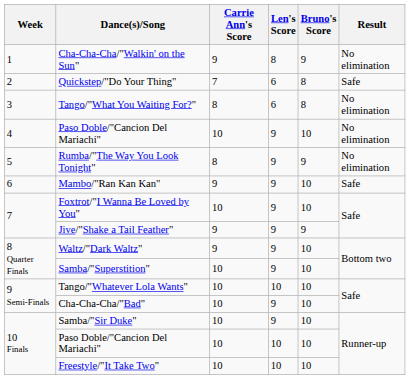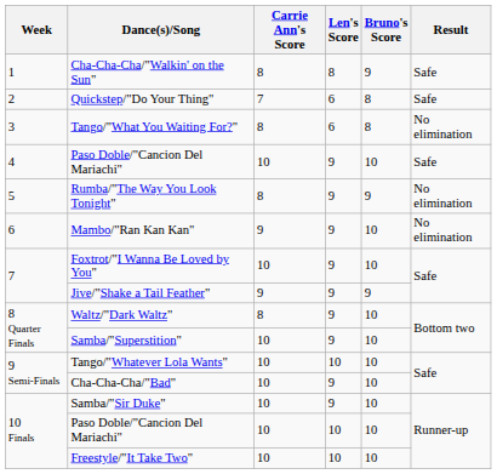 <table class="wikitable">
 <tr>
 <th>Week</th>
 <th>Dance(s)/Song</th>
 <th><a href='#'>Carrie Ann</a>'s<br>Score</th>
 <th><a href='#'>Len</a>'s<br>Score</th>
 <th><a href='#'>Bruno</a>'s<br>Score</th>
 <th>Result</th>
 </tr>
 <tr>
 <td>1</td>
 <td><a href='#'>Cha-Cha-Cha</a>/"<a href='#'>Walkin' on the Sun</a>"</td>
-<td>9</td>
+<td>8</td>
 <td>8</td>
 <td>9</td>
-<td>No elimination</td>
+<td>Safe</td>
 </tr>
 <tr>
 <td>2</td>
 <td><a href='#'>Quickstep</a>/"Do Your Thing"</td>
 <td>7</td>
 <td>6</td>
 <td>8</td>
 <td>Safe</td>
 </tr>
 <tr>
 <td>3</td>
 <td><a href='#'>Tango</a>/"<a href='#'>What You Waiting For?</a>"</td>
 <td>8</td>
 <td>6</td>
 <td>8</td>
 <td>No elimination</td>
 </tr>
 <tr>
 <td>4</td>
 <td><a href='#'>Paso Doble</a>/"Cancion Del Mariachi"</td>
 <td>10</td>
 <td>9</td>
 <td>10</td>
-<td>No elimination</td>
+<td>Safe</td>
 </tr>
 <tr>
 <td>5</td>
 <td><a href='#'>Rumba</a>/"<a href='#'>The Way You Look Tonight</a>"</td>
 <td>8</td>
 <td>9</td>
 <td>9</td>
 <td>No elimination</td>
 </tr>
 <tr>
 <td>6</td>
 <td><a href='#'>Mambo</a>/"Ran Kan Kan"</td>
 <td>9</td>
 <td>9</td>
 <td>10</td>
-<td>Safe</td>
+<td>No elimination</td>
 </tr>
 <tr>
 <td rowspan="2">7</td>
 <td><a href='#'>Foxtrot</a>/"<a href='#'>I Wanna Be Loved by You</a>"</td>
 <td>10</td>
 <td>9</td>
 <td>10</td>
 <td rowspan="2">Safe</td>
 </tr>
 <tr>
 <td><a href='#'>Jive</a>/"<a href='#'>Shake a Tail Feather</a>"</td>
 <td>9</td>
 <td>9</td>
 <td>9</td>
 </tr>
 <tr>
 <td rowspan="2">8<br><small>Quarter Finals</small></td>
 <td><a href='#'>Waltz</a>/"<a href='#'>Dark Waltz</a>"</td>
-<td>9</td>
+<td>8</td>
 <td>9</td>
 <td>10</td>
 <td rowspan="2">Bottom two</td>
 </tr>
 <tr>
 <td><a href='#'>Samba</a>/"<a href='#'>Superstition</a>"</td>
 <td>10</td>
 <td>9</td>
 <td>10</td>
 </tr>
 <tr>
 <td rowspan="2">9<br><small>Semi-Finals</small></td>
 <td>Tango/"<a href='#'>Whatever Lola Wants</a>"</td>
 <td>10</td>
 <td>10</td>
 <td>10</td>
 <td rowspan="2">Safe</td>
 </tr>
 <tr>
 <td>Cha-Cha-Cha/"<a href='#'>Bad</a>"</td>
 <td>10</td>
 <td>9</td>
 <td>10</td>
 </tr>
 <tr>
 <td rowspan="3">10<br><small>Finals</small></td>
 <td>Samba/"<a href='#'>Sir Duke</a>"</td>
 <td>10</td>
 <td>9</td>
 <td>10</td>
 <td rowspan="3">Runner-up</td>
 </tr>
 <tr>
 <td>Paso Doble/"Cancion Del Mariachi"</td>
 <td>10</td>
 <td>10</td>
 <td>10</td>
 </tr>
 <tr>
 <td><a href='#'>Freestyle</a>/"<a href='#'>It Take Two</a>"</td>
 <td>10</td>
 <td>10</td>
 <td>10</td>
 </tr>
 </table>
